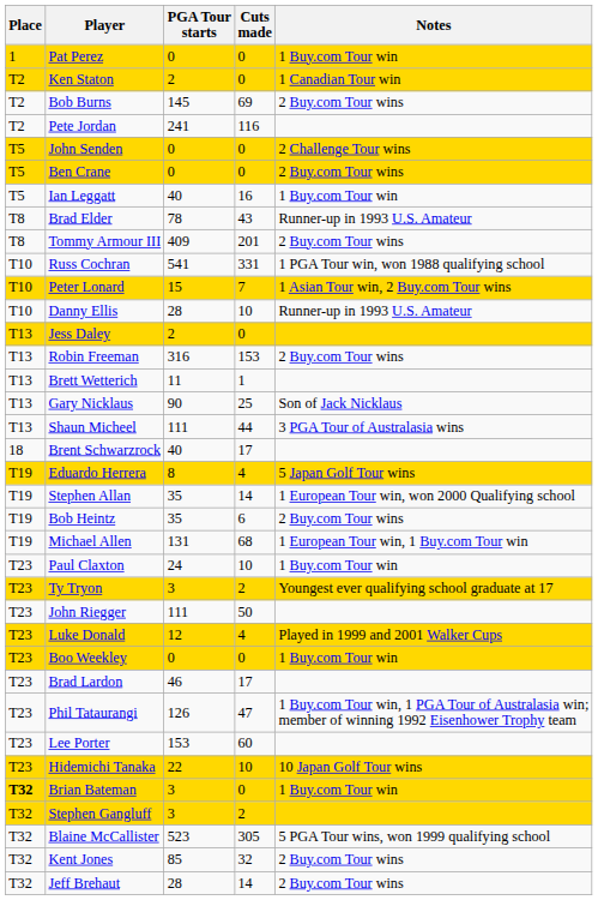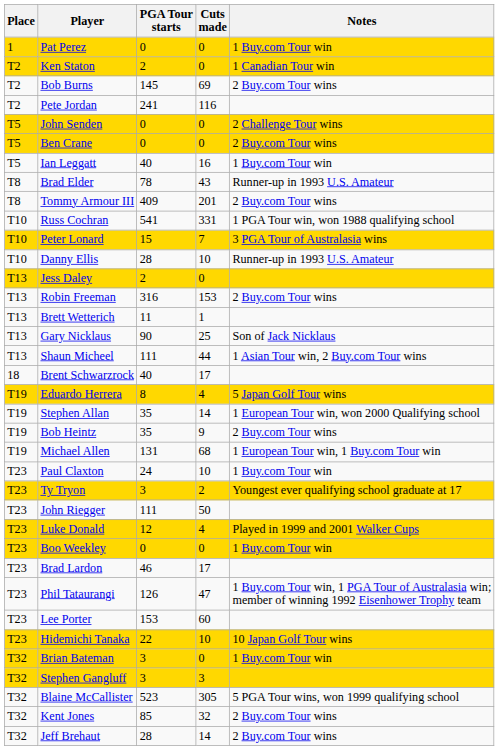 <table class="sortable wikitable">
 <tr>
 <th>Place</th>
 <th>Player</th>
 <th>PGA Tour<br>starts</th>
 <th>Cuts<br>made</th>
 <th>Notes</th>
 </tr>
 <tr style="background:#FFD800;">
 <td>1</td>
 <td> <a href='#'>Pat Perez</a></td>
 <td>0</td>
 <td>0</td>
 <td>1 <a href='#'>Buy.com Tour</a> win</td>
 </tr>
 <tr style="background:#FFD800;">
 <td>T2</td>
 <td> <a href='#'>Ken Staton</a></td>
 <td>2</td>
 <td>0</td>
 <td>1 <a href='#'>Canadian Tour</a> win</td>
 </tr>
 <tr>
 <td>T2</td>
 <td> <a href='#'>Bob Burns</a></td>
 <td>145</td>
 <td>69</td>
 <td>2 <a href='#'>Buy.com Tour</a> wins</td>
 </tr>
 <tr>
 <td>T2</td>
 <td> <a href='#'>Pete Jordan</a></td>
 <td>241</td>
 <td>116</td>
 <td></td>
 </tr>
 <tr style="background:#FFD800;">
 <td>T5</td>
 <td> <a href='#'>John Senden</a></td>
 <td>0</td>
 <td>0</td>
 <td>2 <a href='#'>Challenge Tour</a> wins</td>
 </tr>
 <tr style="background:#FFD800;">
 <td>T5</td>
 <td> <a href='#'>Ben Crane</a></td>
 <td>0</td>
 <td>0</td>
 <td>2 <a href='#'>Buy.com Tour</a> wins</td>
 </tr>
 <tr>
 <td>T5</td>
 <td> <a href='#'>Ian Leggatt</a></td>
 <td>40</td>
 <td>16</td>
 <td>1 <a href='#'>Buy.com Tour</a> win</td>
 </tr>
 <tr>
 <td>T8</td>
 <td> <a href='#'>Brad Elder</a></td>
 <td>78</td>
 <td>43</td>
 <td>Runner-up in 1993 <a href='#'>U.S. Amateur</a></td>
 </tr>
 <tr>
 <td>T8</td>
 <td> <a href='#'>Tommy Armour III</a></td>
 <td>409</td>
 <td>201</td>
 <td>2 <a href='#'>Buy.com Tour</a> wins</td>
 </tr>
 <tr>
 <td>T10</td>
 <td> <a href='#'>Russ Cochran</a></td>
 <td>541</td>
 <td>331</td>
 <td>1 PGA Tour win, won 1988 qualifying school</td>
 </tr>
 <tr style="background:#FFD800;">
 <td>T10</td>
 <td> <a href='#'>Peter Lonard</a></td>
 <td>15</td>
 <td>7</td>
-<td>1 <a href='#'>Asian Tour</a> win, 2 <a href='#'>Buy.com Tour</a> wins</td>
+<td>3 <a href='#'>PGA Tour of Australasia</a> wins</td>
 </tr>
 <tr>
 <td>T10</td>
 <td> <a href='#'>Danny Ellis</a></td>
 <td>28</td>
 <td>10</td>
 <td>Runner-up in 1993 <a href='#'>U.S. Amateur</a></td>
 </tr>
 <tr style="background:#FFD800;">
 <td>T13</td>
 <td> <a href='#'>Jess Daley</a></td>
 <td>2</td>
 <td>0</td>
 <td></td>
 </tr>
 <tr>
 <td>T13</td>
 <td> <a href='#'>Robin Freeman</a></td>
 <td>316</td>
 <td>153</td>
 <td>2 <a href='#'>Buy.com Tour</a> wins</td>
 </tr>
 <tr>
 <td>T13</td>
 <td> <a href='#'>Brett Wetterich</a></td>
 <td>11</td>
 <td>1</td>
 <td></td>
 </tr>
 <tr>
 <td>T13</td>
 <td> <a href='#'>Gary Nicklaus</a></td>
 <td>90</td>
 <td>25</td>
 <td>Son of <a href='#'>Jack Nicklaus</a></td>
 </tr>
 <tr>
 <td>T13</td>
 <td> <a href='#'>Shaun Micheel</a></td>
 <td>111</td>
 <td>44</td>
-<td>3 <a href='#'>PGA Tour of Australasia</a> wins</td>
+<td>1 <a href='#'>Asian Tour</a> win, 2 <a href='#'>Buy.com Tour</a> wins</td>
 </tr>
 <tr>
 <td>18</td>
 <td> <a href='#'>Brent Schwarzrock</a></td>
 <td>40</td>
 <td>17</td>
 <td></td>
 </tr>
 <tr style="background:#FFD800;">
 <td>T19</td>
 <td> <a href='#'>Eduardo Herrera</a></td>
 <td>8</td>
 <td>4</td>
 <td>5 <a href='#'>Japan Golf Tour</a> wins</td>
 </tr>
 <tr>
 <td>T19</td>
 <td> <a href='#'>Stephen Allan</a></td>
 <td>35</td>
 <td>14</td>
 <td>1 <a href='#'>European Tour</a> win, won 2000 Qualifying school</td>
 </tr>
 <tr>
 <td>T19</td>
 <td> <a href='#'>Bob Heintz</a></td>
 <td>35</td>
-<td>6</td>
+<td>9</td>
 <td>2 <a href='#'>Buy.com Tour</a> wins</td>
 </tr>
 <tr>
 <td>T19</td>
 <td> <a href='#'>Michael Allen</a></td>
 <td>131</td>
 <td>68</td>
 <td>1 <a href='#'>European Tour</a> win, 1 <a href='#'>Buy.com Tour</a> win</td>
 </tr>
 <tr>
 <td>T23</td>
 <td> <a href='#'>Paul Claxton</a></td>
 <td>24</td>
 <td>10</td>
 <td>1 <a href='#'>Buy.com Tour</a> win</td>
 </tr>
 <tr style="background:#FFD800;">
 <td>T23</td>
 <td> <a href='#'>Ty Tryon</a></td>
 <td>3</td>
 <td>2</td>
 <td>Youngest ever qualifying school graduate at 17</td>
 </tr>
 <tr>
 <td>T23</td>
 <td> <a href='#'>John Riegger</a></td>
 <td>111</td>
 <td>50</td>
 <td></td>
 </tr>
 <tr style="background:#FFD800;">
 <td>T23</td>
 <td> <a href='#'>Luke Donald</a></td>
 <td>12</td>
 <td>4</td>
 <td>Played in 1999 and 2001 <a href='#'>Walker Cups</a></td>
 </tr>
 <tr style="background:#FFD800;">
 <td>T23</td>
 <td> <a href='#'>Boo Weekley</a></td>
 <td>0</td>
 <td>0</td>
 <td>1 <a href='#'>Buy.com Tour</a> win</td>
 </tr>
 <tr>
 <td>T23</td>
 <td> <a href='#'>Brad Lardon</a></td>
 <td>46</td>
 <td>17</td>
 <td></td>
 </tr>
 <tr>
 <td>T23</td>
 <td> <a href='#'>Phil Tataurangi</a></td>
 <td>126</td>
 <td>47</td>
 <td>1 <a href='#'>Buy.com Tour</a> win, 1 <a href='#'>PGA Tour of Australasia</a> win;<br>member of winning 1992 <a href='#'>Eisenhower Trophy</a> team</td>
 </tr>
 <tr>
 <td>T23</td>
 <td> <a href='#'>Lee Porter</a></td>
 <td>153</td>
 <td>60</td>
 <td></td>
 </tr>
 <tr style="background:#FFD800;">
 <td>T23</td>
 <td> <a href='#'>Hidemichi Tanaka</a></td>
 <td>22</td>
 <td>10</td>
 <td>10 <a href='#'>Japan Golf Tour</a> wins</td>
 </tr>
 <tr style="background:#FFD800;">
-<td><strong>T32</strong></td>
+<td>T32</td>
 <td> <a href='#'>Brian Bateman</a></td>
 <td>3</td>
 <td>0</td>
 <td>1 <a href='#'>Buy.com Tour</a> win</td>
 </tr>
 <tr style="background:#FFD800;">
 <td>T32</td>
 <td> <a href='#'>Stephen Gangluff</a></td>
 <td>3</td>
-<td>2</td>
+<td>3</td>
 <td></td>
 </tr>
 <tr>
 <td>T32</td>
 <td> <a href='#'>Blaine McCallister</a></td>
 <td>523</td>
 <td>305</td>
 <td>5 PGA Tour wins, won 1999 qualifying school</td>
 </tr>
 <tr>
 <td>T32</td>
 <td> <a href='#'>Kent Jones</a></td>
 <td>85</td>
 <td>32</td>
 <td>2 <a href='#'>Buy.com Tour</a> wins</td>
 </tr>
 <tr>
 <td>T32</td>
 <td> <a href='#'>Jeff Brehaut</a></td>
 <td>28</td>
 <td>14</td>
 <td>2 <a href='#'>Buy.com Tour</a> wins</td>
 </tr>
 </table>
